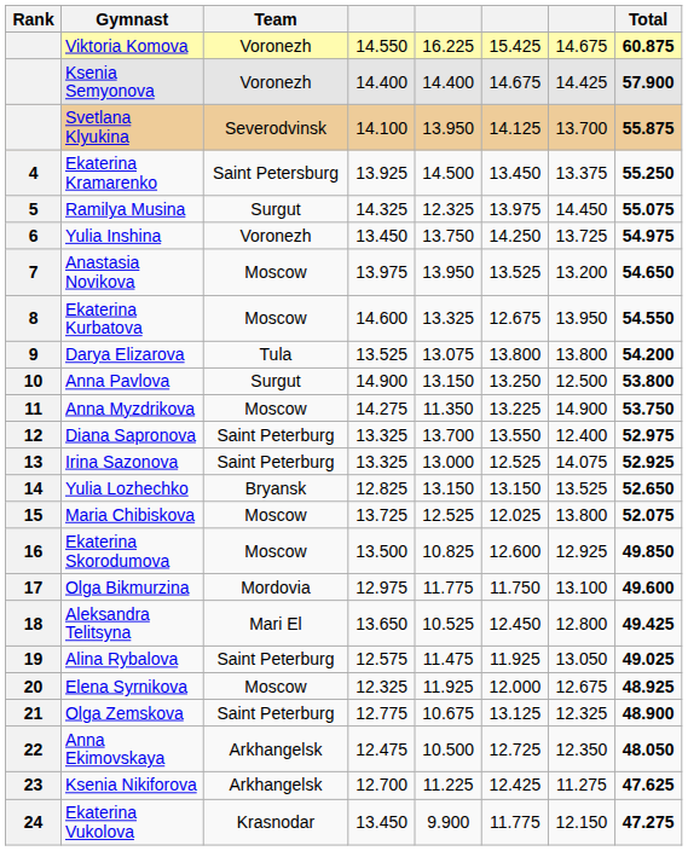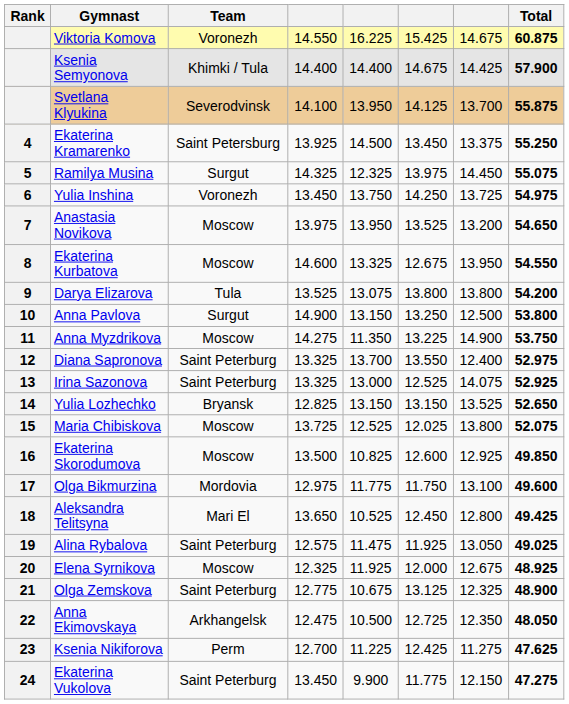 <table class="wikitable sortable" style="text-align:center; font-size:95%">
 <tr>
 <th scope="col" style="width:50px;">Rank</th>
 <th scope="col" style="width:150px;">Gymnast</th>
 <th scope="col" style="width:160px;">Team</th>
 <th scope="col" style="width:60px;"></th>
 <th scope="col" style="width:60px;"></th>
 <th scope="col" style="width:60px;"></th>
 <th scope="col" style="width:60px;"></th>
 <th scope="col" style="width:60px;">Total</th>
 </tr>
 <tr style="background:#fffcaf;">
 <th scope=row style="text-align:center"></th>
 <td align=left><a href='#'>Viktoria Komova</a></td>
 <td>Voronezh</td>
 <td>14.550</td>
 <td>16.225</td>
 <td>15.425</td>
 <td>14.675</td>
 <td><strong>60.875</strong></td>
 </tr>
 <tr style="background:#e5e5e5;">
 <th scope=row style="text-align:center"></th>
 <td align=left><a href='#'>Ksenia Semyonova</a></td>
-<td>Voronezh</td>
+<td>Khimki / Tula</td>
 <td>14.400</td>
 <td>14.400</td>
 <td>14.675</td>
 <td>14.425</td>
 <td><strong>57.900</strong></td>
 </tr>
 <tr style="background:#ec9;">
 <th scope=row style="text-align:center"></th>
 <td align=left><a href='#'>Svetlana Klyukina</a></td>
 <td>Severodvinsk</td>
 <td>14.100</td>
 <td>13.950</td>
 <td>14.125</td>
 <td>13.700</td>
 <td><strong>55.875</strong></td>
 </tr>
 <tr>
 <th scope=row style="text-align:center">4</th>
 <td align=left><a href='#'>Ekaterina Kramarenko</a></td>
 <td>Saint Petersburg</td>
 <td>13.925</td>
 <td>14.500</td>
 <td>13.450</td>
 <td>13.375</td>
 <td><strong>55.250</strong></td>
 </tr>
 <tr>
 <th scope=row style="text-align:center">5</th>
 <td align=left><a href='#'>Ramilya Musina</a></td>
 <td>Surgut</td>
 <td>14.325</td>
 <td>12.325</td>
 <td>13.975</td>
 <td>14.450</td>
 <td><strong>55.075</strong></td>
 </tr>
 <tr>
 <th scope=row style="text-align:center">6</th>
 <td align=left><a href='#'>Yulia Inshina</a></td>
 <td>Voronezh</td>
 <td>13.450</td>
 <td>13.750</td>
 <td>14.250</td>
 <td>13.725</td>
 <td><strong>54.975</strong></td>
 </tr>
 <tr>
 <th scope=row style="text-align:center">7</th>
 <td align=left><a href='#'>Anastasia Novikova</a></td>
 <td>Moscow</td>
 <td>13.975</td>
 <td>13.950</td>
 <td>13.525</td>
 <td>13.200</td>
 <td><strong>54.650</strong></td>
 </tr>
 <tr>
 <th scope=row style="text-align:center">8</th>
 <td align=left><a href='#'>Ekaterina Kurbatova</a></td>
 <td>Moscow</td>
 <td>14.600</td>
 <td>13.325</td>
 <td>12.675</td>
 <td>13.950</td>
 <td><strong>54.550</strong></td>
 </tr>
 <tr>
 <th scope=row style="text-align:center">9</th>
 <td align=left><a href='#'>Darya Elizarova</a></td>
 <td>Tula</td>
 <td>13.525</td>
 <td>13.075</td>
 <td>13.800</td>
 <td>13.800</td>
 <td><strong>54.200</strong></td>
 </tr>
 <tr>
 <th scope=row style="text-align:center">10</th>
 <td align=left><a href='#'>Anna Pavlova</a></td>
 <td>Surgut</td>
 <td>14.900</td>
 <td>13.150</td>
 <td>13.250</td>
 <td>12.500</td>
 <td><strong>53.800</strong></td>
 </tr>
 <tr>
 <th scope=row style="text-align:center">11</th>
 <td align=left><a href='#'>Anna Myzdrikova</a></td>
 <td>Moscow</td>
 <td>14.275</td>
 <td>11.350</td>
 <td>13.225</td>
 <td>14.900</td>
 <td><strong>53.750</strong></td>
 </tr>
 <tr>
 <th scope=row style="text-align:center">12</th>
 <td align=left><a href='#'>Diana Sapronova</a></td>
 <td>Saint Peterburg</td>
 <td>13.325</td>
 <td>13.700</td>
 <td>13.550</td>
 <td>12.400</td>
 <td><strong>52.975</strong></td>
 </tr>
 <tr>
 <th scope=row style="text-align:center">13</th>
 <td align=left><a href='#'>Irina Sazonova</a></td>
 <td>Saint Peterburg</td>
 <td>13.325</td>
 <td>13.000</td>
 <td>12.525</td>
 <td>14.075</td>
 <td><strong>52.925</strong></td>
 </tr>
 <tr>
 <th scope=row style="text-align:center">14</th>
 <td align=left><a href='#'>Yulia Lozhechko</a></td>
 <td>Bryansk</td>
 <td>12.825</td>
 <td>13.150</td>
 <td>13.150</td>
 <td>13.525</td>
 <td><strong>52.650</strong></td>
 </tr>
 <tr>
 <th scope=row style="text-align:center">15</th>
 <td align=left><a href='#'>Maria Chibiskova</a></td>
 <td>Moscow</td>
 <td>13.725</td>
 <td>12.525</td>
 <td>12.025</td>
 <td>13.800</td>
 <td><strong>52.075</strong></td>
 </tr>
 <tr>
 <th scope=row style="text-align:center">16</th>
 <td align=left><a href='#'>Ekaterina Skorodumova</a></td>
 <td>Moscow</td>
 <td>13.500</td>
 <td>10.825</td>
 <td>12.600</td>
 <td>12.925</td>
 <td><strong>49.850</strong></td>
 </tr>
 <tr>
 <th scope=row style="text-align:center">17</th>
 <td align=left><a href='#'>Olga Bikmurzina</a></td>
 <td>Mordovia</td>
 <td>12.975</td>
 <td>11.775</td>
 <td>11.750</td>
 <td>13.100</td>
 <td><strong>49.600</strong></td>
 </tr>
 <tr>
 <th scope=row style="text-align:center">18</th>
 <td align=left><a href='#'>Aleksandra Telitsyna</a></td>
 <td>Mari El</td>
 <td>13.650</td>
 <td>10.525</td>
 <td>12.450</td>
 <td>12.800</td>
 <td><strong>49.425</strong></td>
 </tr>
 <tr>
 <th scope=row style="text-align:center">19</th>
 <td align=left><a href='#'>Alina Rybalova</a></td>
 <td>Saint Peterburg</td>
 <td>12.575</td>
 <td>11.475</td>
 <td>11.925</td>
 <td>13.050</td>
 <td><strong>49.025</strong></td>
 </tr>
 <tr>
 <th scope=row style="text-align:center">20</th>
 <td align=left><a href='#'>Elena Syrnikova</a></td>
 <td>Moscow</td>
 <td>12.325</td>
 <td>11.925</td>
 <td>12.000</td>
 <td>12.675</td>
 <td><strong>48.925  </strong></td>
 </tr>
 <tr>
 <th scope=row style="text-align:center">21</th>
 <td align=left><a href='#'>Olga Zemskova</a></td>
 <td>Saint Peterburg</td>
 <td>12.775</td>
 <td>10.675</td>
 <td>13.125</td>
 <td>12.325</td>
 <td><strong>48.900</strong></td>
 </tr>
 <tr>
 <th scope=row style="text-align:center">22</th>
 <td align=left><a href='#'>Anna Ekimovskaya</a></td>
 <td>Arkhangelsk</td>
 <td>12.475</td>
 <td>10.500</td>
 <td>12.725</td>
 <td>12.350</td>
 <td><strong>48.050</strong></td>
 </tr>
 <tr>
 <th scope=row style="text-align:center">23</th>
 <td align=left><a href='#'>Ksenia Nikiforova</a></td>
-<td>Arkhangelsk</td>
+<td>Perm</td>
 <td>12.700</td>
 <td>11.225</td>
 <td>12.425</td>
 <td>11.275</td>
 <td><strong>47.625</strong></td>
 </tr>
 <tr>
 <th scope=row style="text-align:center">24</th>
 <td align=left><a href='#'>Ekaterina Vukolova</a></td>
-<td>Krasnodar</td>
+<td>Saint Peterburg</td>
 <td>13.450</td>
 <td>9.900</td>
 <td>11.775</td>
 <td>12.150</td>
 <td><strong>47.275</strong></td>
 </tr>
 </table>
